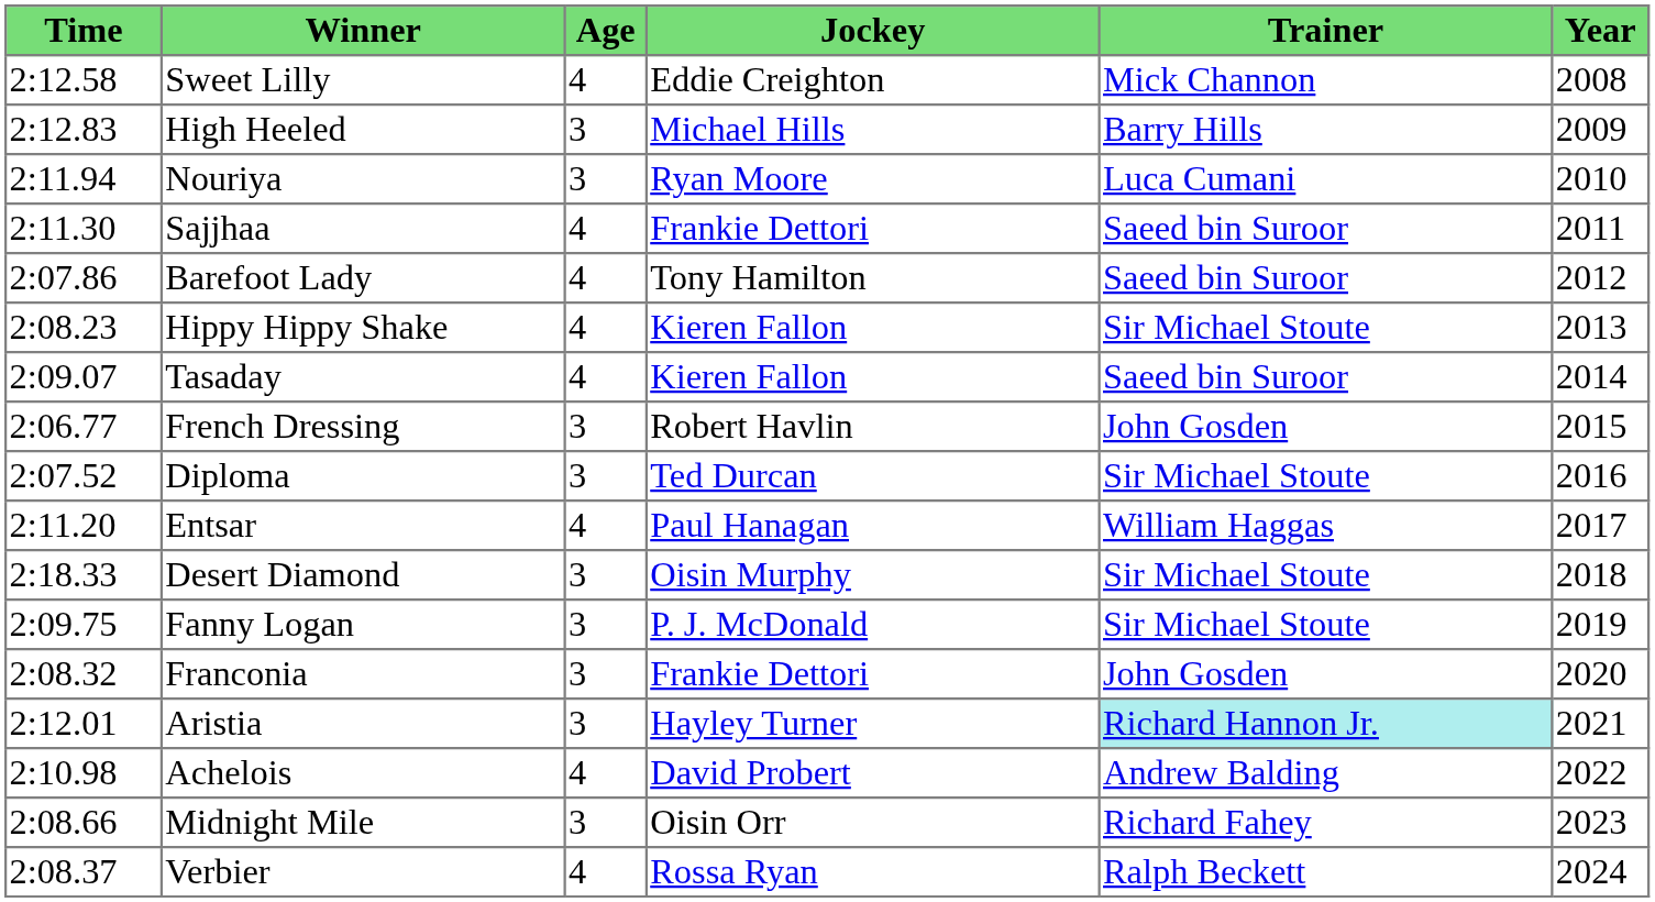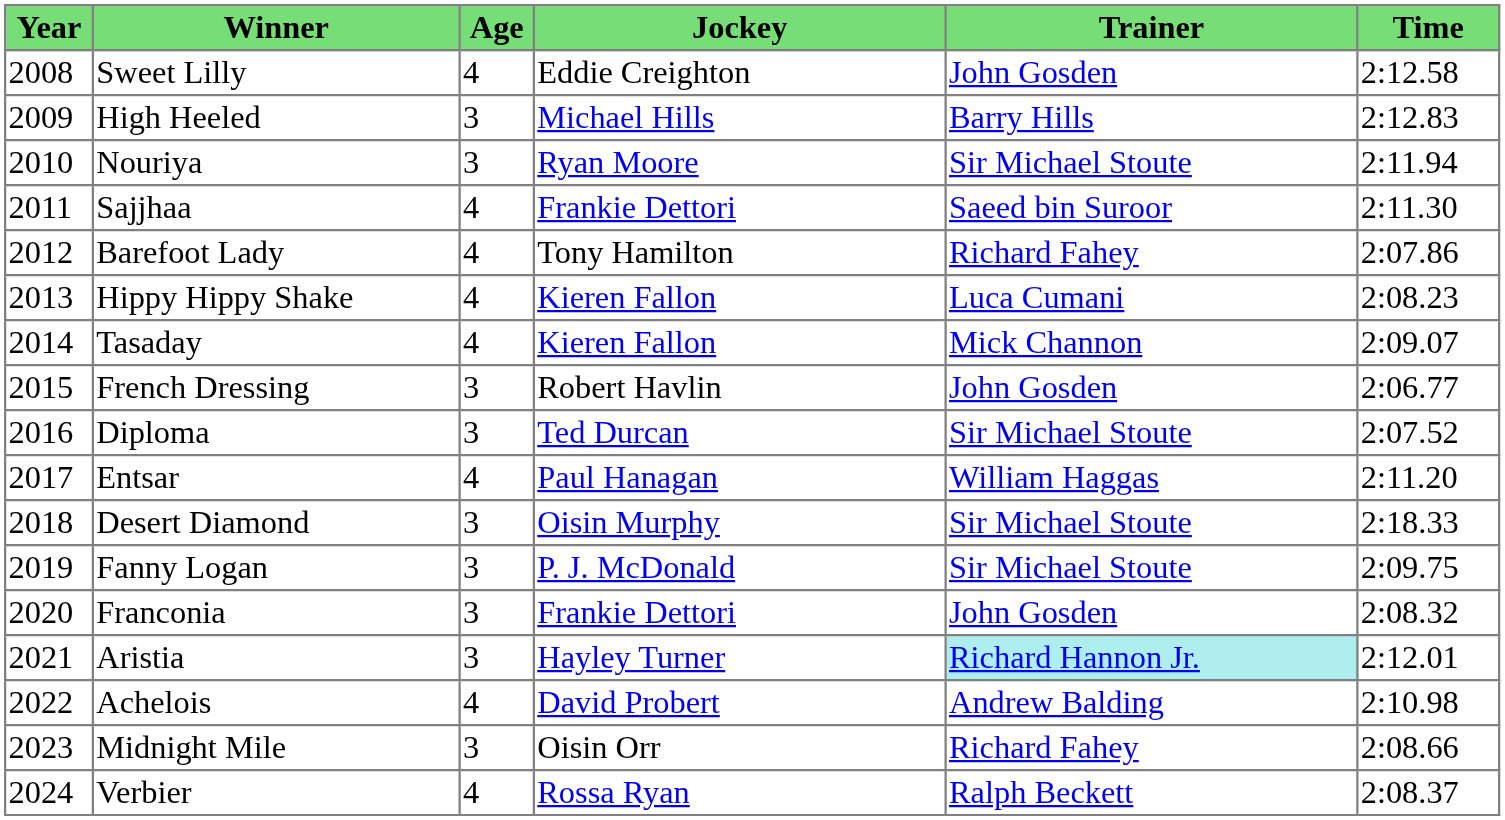 <table class = "sortable" | border="1" style="border-collapse: collapse; font-size:90%">
 <tr bgcolor="#77dd77" align="center">
-<th style="width:60px"><strong>Time</strong></th>
+<th style="width:36px"><strong>Year</strong></th>
 <th style="width:160px"><strong>Winner</strong></th>
 <th style="width:30px"><strong>Age</strong></th>
 <th style="width:180px"><strong>Jockey</strong></th>
 <th style="width:180px"><strong>Trainer</strong></th>
-<th style="width:36px"><strong>Year</strong></th>
+<th style="width:60px"><strong>Time</strong></th>
 </tr>
 <tr>
-<td>2:12.58</td>
+<td>2008</td>
 <td>Sweet Lilly</td>
 <td>4</td>
 <td>Eddie Creighton</td>
-<td><a href='#'>Mick Channon</a></td>
-<td>2008</td>
+<td><a href='#'>John Gosden</a></td>
+<td>2:12.58</td>
 </tr>
 <tr>
-<td>2:12.83</td>
+<td>2009</td>
 <td>High Heeled</td>
 <td>3</td>
 <td><a href='#'>Michael Hills</a></td>
 <td><a href='#'>Barry Hills</a></td>
-<td>2009</td>
+<td>2:12.83</td>
 </tr>
 <tr>
-<td>2:11.94</td>
+<td>2010</td>
 <td>Nouriya</td>
 <td>3</td>
 <td><a href='#'>Ryan Moore</a></td>
-<td><a href='#'>Luca Cumani</a></td>
-<td>2010</td>
+<td><a href='#'>Sir Michael Stoute</a></td>
+<td>2:11.94</td>
 </tr>
 <tr>
-<td>2:11.30</td>
+<td>2011</td>
 <td>Sajjhaa</td>
 <td>4</td>
 <td><a href='#'>Frankie Dettori</a></td>
 <td><a href='#'>Saeed bin Suroor</a></td>
-<td>2011</td>
+<td>2:11.30</td>
 </tr>
 <tr>
-<td>2:07.86</td>
+<td>2012</td>
 <td>Barefoot Lady</td>
 <td>4</td>
 <td>Tony Hamilton</td>
-<td><a href='#'>Saeed bin Suroor</a></td>
-<td>2012</td>
+<td><a href='#'>Richard Fahey</a></td>
+<td>2:07.86</td>
 </tr>
 <tr>
-<td>2:08.23</td>
+<td>2013</td>
 <td>Hippy Hippy Shake</td>
 <td>4</td>
 <td><a href='#'>Kieren Fallon</a></td>
-<td><a href='#'>Sir Michael Stoute</a></td>
-<td>2013</td>
+<td><a href='#'>Luca Cumani</a></td>
+<td>2:08.23</td>
 </tr>
 <tr>
-<td>2:09.07</td>
+<td>2014</td>
 <td>Tasaday</td>
 <td>4</td>
 <td><a href='#'>Kieren Fallon</a></td>
-<td><a href='#'>Saeed bin Suroor</a></td>
-<td>2014</td>
+<td><a href='#'>Mick Channon</a></td>
+<td>2:09.07</td>
 </tr>
 <tr>
-<td>2:06.77</td>
+<td>2015</td>
 <td>French Dressing</td>
 <td>3</td>
 <td>Robert Havlin</td>
 <td><a href='#'>John Gosden</a></td>
-<td>2015</td>
+<td>2:06.77</td>
 </tr>
 <tr>
-<td>2:07.52</td>
+<td>2016</td>
 <td>Diploma</td>
 <td>3</td>
 <td><a href='#'>Ted Durcan</a></td>
 <td><a href='#'>Sir Michael Stoute</a></td>
-<td>2016</td>
+<td>2:07.52</td>
 </tr>
 <tr>
-<td>2:11.20</td>
+<td>2017</td>
 <td>Entsar</td>
 <td>4</td>
 <td><a href='#'>Paul Hanagan</a></td>
 <td><a href='#'>William Haggas</a></td>
-<td>2017</td>
+<td>2:11.20</td>
 </tr>
 <tr>
-<td>2:18.33</td>
+<td>2018</td>
 <td>Desert Diamond</td>
 <td>3</td>
 <td><a href='#'>Oisin Murphy</a></td>
 <td><a href='#'>Sir Michael Stoute</a></td>
-<td>2018</td>
+<td>2:18.33</td>
 </tr>
 <tr>
-<td>2:09.75</td>
+<td>2019</td>
 <td>Fanny Logan</td>
 <td>3</td>
 <td><a href='#'>P. J. McDonald</a></td>
 <td><a href='#'>Sir Michael Stoute</a></td>
-<td>2019</td>
+<td>2:09.75</td>
 </tr>
 <tr>
-<td>2:08.32</td>
+<td>2020</td>
 <td>Franconia</td>
 <td>3</td>
 <td><a href='#'>Frankie Dettori</a></td>
 <td><a href='#'>John Gosden</a></td>
-<td>2020</td>
+<td>2:08.32</td>
 </tr>
 <tr>
-<td>2:12.01</td>
+<td>2021</td>
 <td>Aristia</td>
 <td>3</td>
 <td><a href='#'>Hayley Turner</a></td>
 <td style="background: paleturquoise;"><a href='#'>Richard Hannon Jr.</a></td>
-<td>2021</td>
+<td>2:12.01</td>
 </tr>
 <tr>
-<td>2:10.98</td>
+<td>2022</td>
 <td>Achelois</td>
 <td>4</td>
 <td><a href='#'>David Probert</a></td>
 <td><a href='#'>Andrew Balding</a></td>
-<td>2022</td>
+<td>2:10.98</td>
 </tr>
 <tr>
-<td>2:08.66</td>
+<td>2023</td>
 <td>Midnight Mile</td>
 <td>3</td>
 <td>Oisin Orr</td>
 <td><a href='#'>Richard Fahey</a></td>
-<td>2023</td>
+<td>2:08.66</td>
 </tr>
 <tr>
-<td>2:08.37</td>
+<td>2024</td>
 <td>Verbier</td>
 <td>4</td>
 <td><a href='#'>Rossa Ryan</a></td>
 <td><a href='#'>Ralph Beckett</a></td>
-<td>2024</td>
+<td>2:08.37</td>
 </tr>
 </table>
